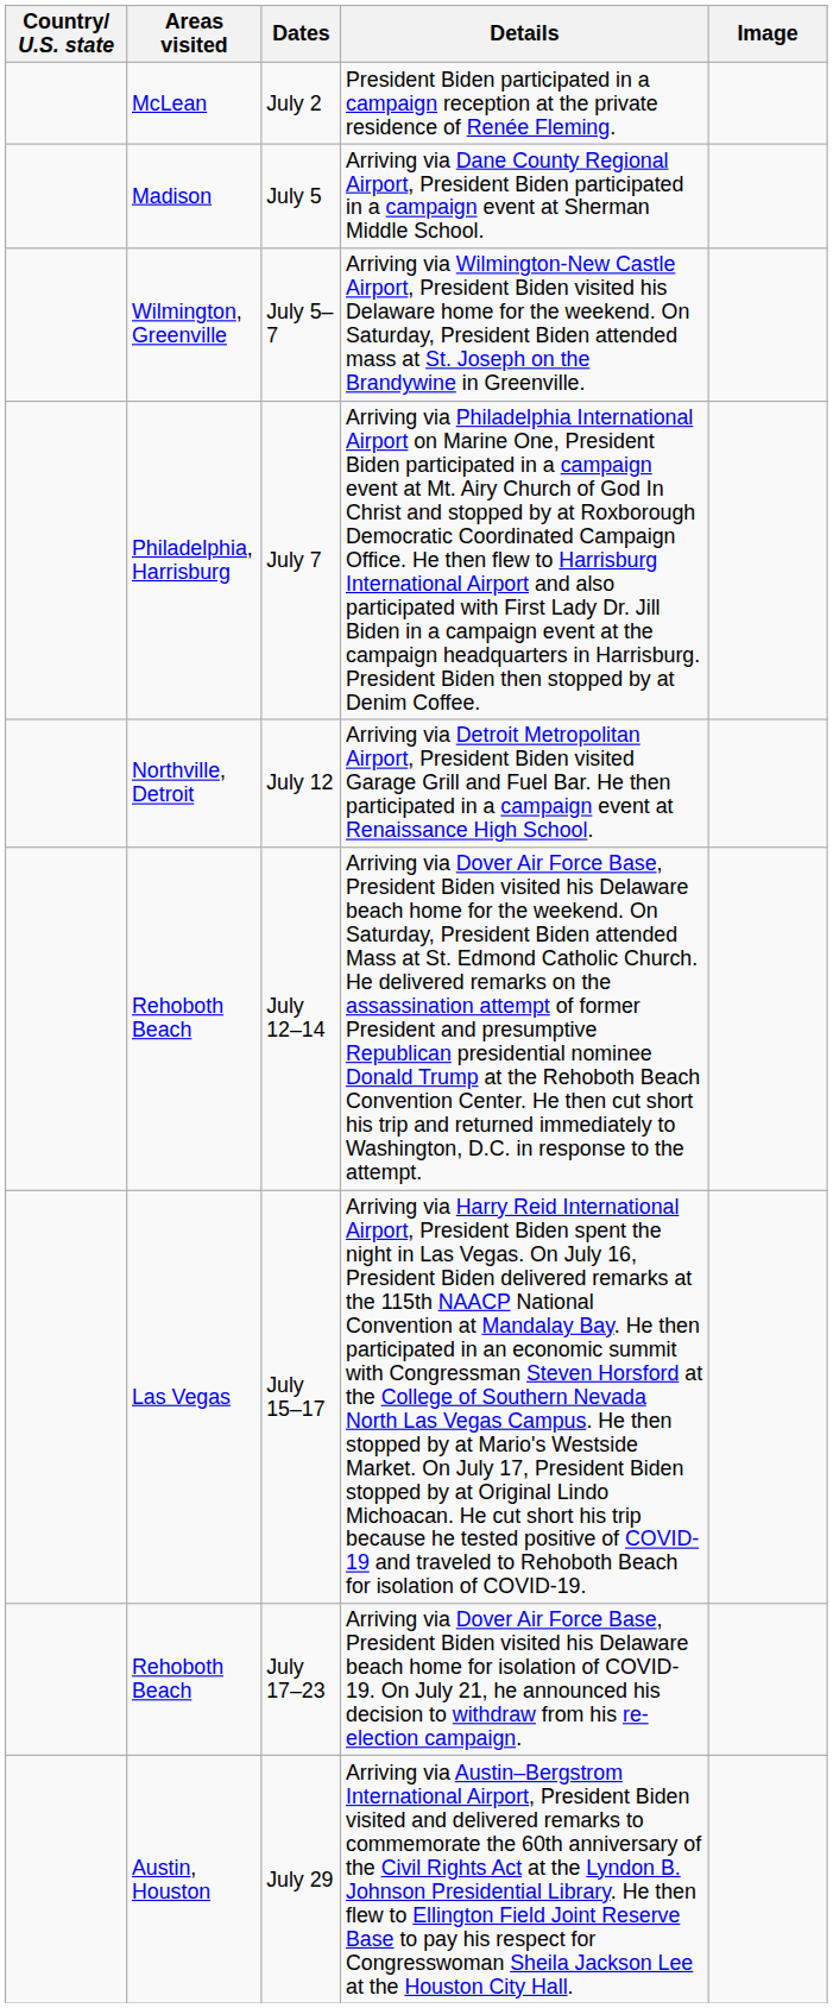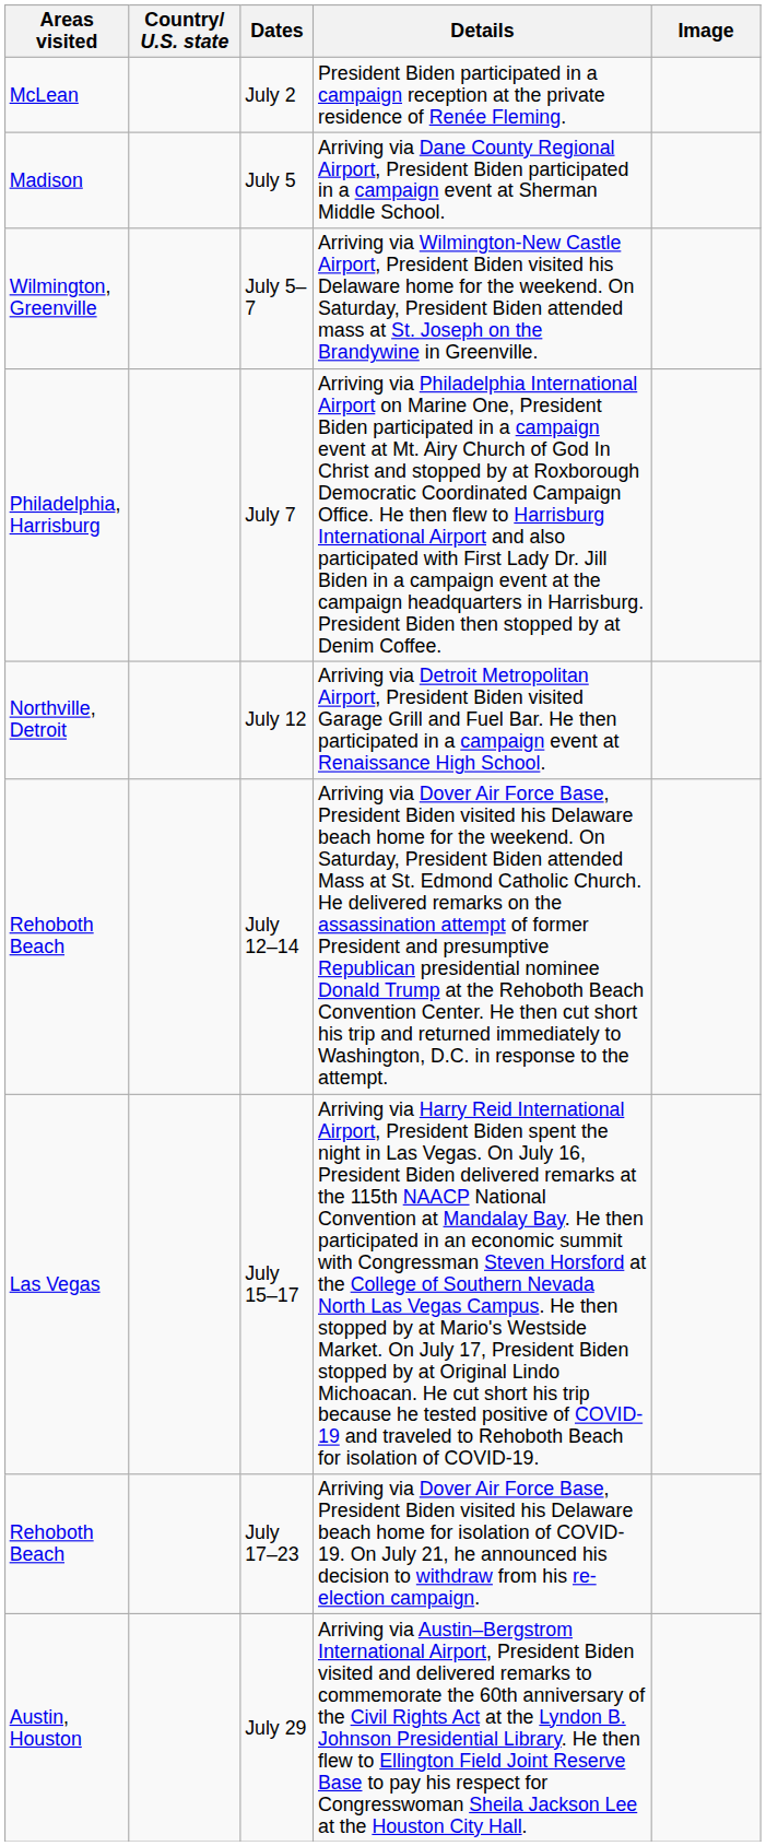 <table class="wikitable" style="margin: 1em auto 1em auto">
 <tr>
+<th width=100>Areas visited</th>
 <th width=120>Country/<br><em>U.S. state</em></th>
-<th width=100>Areas visited</th>
 <th width=70>Dates</th>
 <th width=550>Details</th>
 <th width=150>Image</th>
 </tr>
 <tr>
+<td><a href='#'>McLean</a></td>
 <td></td>
-<td><a href='#'>McLean</a></td>
 <td>July 2</td>
 <td>President Biden participated in a <a href='#'>campaign</a>  reception at the private residence of <a href='#'>Renée Fleming</a>.</td>
 <td></td>
 </tr>
 <tr>
+<td><a href='#'>Madison</a></td>
 <td></td>
-<td><a href='#'>Madison</a></td>
 <td>July 5</td>
 <td>Arriving via <a href='#'>Dane County Regional Airport</a>, President Biden participated in a <a href='#'>campaign</a> event at Sherman Middle School.</td>
 <td></td>
 </tr>
 <tr>
+<td><a href='#'>Wilmington</a>, <a href='#'>Greenville</a></td>
 <td></td>
-<td><a href='#'>Wilmington</a>, <a href='#'>Greenville</a></td>
 <td>July 5–7</td>
 <td>Arriving via <a href='#'>Wilmington-New Castle Airport</a>, President Biden visited his Delaware home for the weekend. On Saturday, President Biden attended mass at <a href='#'>St. Joseph on the Brandywine</a> in Greenville.</td>
 <td></td>
 </tr>
 <tr>
+<td><a href='#'>Philadelphia</a>, <a href='#'>Harrisburg</a></td>
 <td></td>
-<td><a href='#'>Philadelphia</a>, <a href='#'>Harrisburg</a></td>
 <td>July 7</td>
 <td>Arriving via <a href='#'>Philadelphia International Airport</a> on Marine One, President Biden participated in a <a href='#'>campaign</a> event at Mt. Airy Church of God In Christ and stopped by at Roxborough Democratic Coordinated Campaign Office. He then flew to <a href='#'>Harrisburg International Airport</a> and also participated with First Lady Dr. Jill Biden in a campaign event at the campaign headquarters in Harrisburg. President Biden then stopped by at Denim Coffee.</td>
 <td></td>
 </tr>
 <tr>
+<td><a href='#'>Northville</a>, <a href='#'>Detroit</a></td>
 <td></td>
-<td><a href='#'>Northville</a>, <a href='#'>Detroit</a></td>
 <td>July 12</td>
 <td>Arriving via <a href='#'>Detroit Metropolitan Airport</a>, President Biden visited Garage Grill and Fuel Bar. He then participated in a <a href='#'>campaign</a> event at <a href='#'>Renaissance High School</a>.</td>
 <td></td>
 </tr>
 <tr>
+<td><a href='#'>Rehoboth Beach</a></td>
 <td></td>
-<td><a href='#'>Rehoboth Beach</a></td>
 <td>July 12–14</td>
 <td>Arriving via <a href='#'>Dover Air Force Base</a>, President Biden visited his Delaware beach home for the weekend. On Saturday, President Biden attended Mass at St. Edmond Catholic Church. He delivered remarks on the <a href='#'>assassination attempt</a> of former President and presumptive <a href='#'>Republican</a> presidential nominee <a href='#'>Donald Trump</a> at the Rehoboth Beach Convention Center. He then cut short his trip and returned immediately to Washington, D.C. in response to the attempt.</td>
 <td></td>
 </tr>
 <tr>
+<td><a href='#'>Las Vegas</a></td>
 <td></td>
-<td><a href='#'>Las Vegas</a></td>
 <td>July 15–17</td>
 <td>Arriving via <a href='#'>Harry Reid International Airport</a>, President Biden spent the night in Las Vegas. On July 16, President Biden delivered remarks at the 115th <a href='#'>NAACP</a> National Convention at <a href='#'>Mandalay Bay</a>.  He then participated in an economic summit with Congressman <a href='#'>Steven Horsford</a> at the <a href='#'>College of Southern Nevada North Las Vegas Campus</a>. He then stopped by at Mario's Westside Market. On July 17, President Biden stopped by at Original Lindo Michoacan. He cut short his trip because he tested positive of <a href='#'>COVID-19</a> and traveled to Rehoboth Beach for isolation of COVID-19.</td>
 <td></td>
 </tr>
 <tr>
+<td><a href='#'>Rehoboth Beach</a></td>
 <td></td>
-<td><a href='#'>Rehoboth Beach</a></td>
 <td>July 17–23</td>
 <td>Arriving via <a href='#'>Dover Air Force Base</a>, President Biden visited his Delaware beach home for isolation of COVID-19. On July 21, he announced his decision to <a href='#'>withdraw</a> from his <a href='#'>re-election campaign</a>.</td>
 <td></td>
 </tr>
 <tr>
+<td><a href='#'>Austin</a>, <a href='#'>Houston</a></td>
 <td></td>
-<td><a href='#'>Austin</a>, <a href='#'>Houston</a></td>
 <td>July 29</td>
 <td>Arriving via <a href='#'>Austin–Bergstrom International Airport</a>, President Biden visited and delivered remarks to commemorate the 60th anniversary of the <a href='#'>Civil Rights Act</a> at the <a href='#'>Lyndon B. Johnson Presidential Library</a>. He then flew to <a href='#'>Ellington Field Joint Reserve Base</a> to pay his respect for Congresswoman <a href='#'>Sheila Jackson Lee</a> at the <a href='#'>Houston City Hall</a>.</td>
 <td></td>
 </tr>
 </table>
